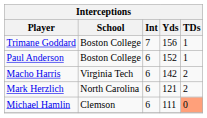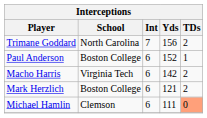 <table class="wikitable">
 <tr>
 <th colspan="7" align="center">Interceptions</th>
 </tr>
 <tr>
 <th>Player</th>
 <th>School</th>
 <th>Int</th>
 <th>Yds</th>
 <th>TDs</th>
 </tr>
 <tr>
 <td><a href='#'>Trimane Goddard</a></td>
-<td>Boston College</td>
+<td>North Carolina</td>
 <td>7</td>
 <td>156</td>
-<td>1</td>
+<td>2</td>
 </tr>
 <tr>
 <td><a href='#'>Paul Anderson</a></td>
 <td>Boston College</td>
 <td>6</td>
 <td>152</td>
 <td>1</td>
 </tr>
 <tr>
 <td><a href='#'>Macho Harris</a></td>
 <td>Virginia Tech</td>
 <td>6</td>
 <td>142</td>
 <td>2</td>
 </tr>
 <tr>
 <td><a href='#'>Mark Herzlich</a></td>
-<td>North Carolina</td>
+<td>Boston College</td>
 <td>6</td>
 <td>121</td>
 <td>2</td>
 </tr>
 <tr>
 <td><a href='#'>Michael Hamlin</a></td>
 <td>Clemson</td>
 <td>6</td>
 <td>111</td>
 <td style="background: lightsalmon;">0</td>
 </tr>
 <tr>
 </tr>
 </table>
